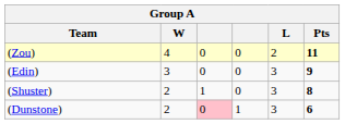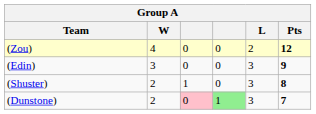 <table class=wikitable>
 <tr>
 <th colspan=7>Group A</th>
 </tr>
 <tr>
 <th width=200>Team</th>
 <th width=40>W</th>
 <th width=40></th>
 <th width=40></th>
 <th width=40>L</th>
 <th width=40>Pts</th>
 </tr>
 <tr bgcolor=#ffffcc>
 <td> (<a href='#'>Zou</a>)</td>
 <td>4</td>
 <td>0</td>
 <td>0</td>
 <td>2</td>
-<td><strong>11</strong></td>
+<td><strong>12</strong></td>
 </tr>
 <tr>
 <td> (<a href='#'>Edin</a>)</td>
 <td>3</td>
 <td>0</td>
 <td>0</td>
 <td>3</td>
 <td><strong>9</strong></td>
 </tr>
 <tr>
 <td> (<a href='#'>Shuster</a>)</td>
 <td>2</td>
 <td>1</td>
 <td>0</td>
 <td>3</td>
 <td><strong>8</strong></td>
 </tr>
 <tr>
 <td> (<a href='#'>Dunstone</a>)</td>
 <td>2</td>
 <td style="background: pink;">0</td>
-<td>1</td>
+<td style="background: lightgreen;">1</td>
 <td>3</td>
-<td><strong>6</strong></td>
+<td><strong>7</strong></td>
 </tr>
 </table>
